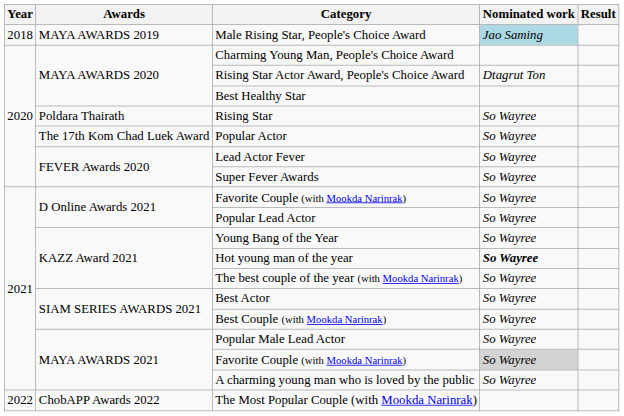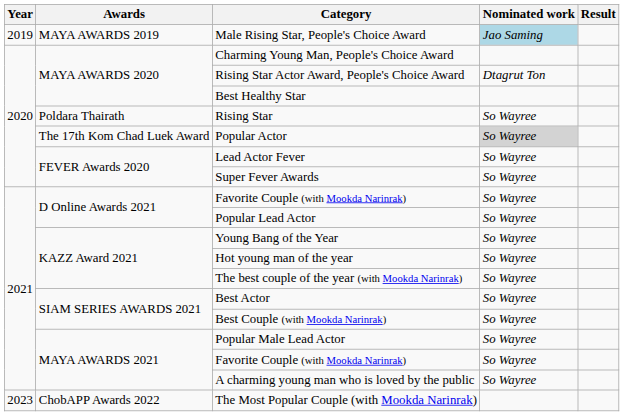 <table class="wikitable">
 <tr>
 <th>Year</th>
 <th>Awards</th>
 <th>Category</th>
 <th>Nominated work</th>
 <th>Result</th>
 </tr>
 <tr>
-<td>2018</td>
+<td>2019</td>
 <td>MAYA AWARDS 2019</td>
 <td>Male Rising Star, People's Choice Award</td>
 <td style="background: lightblue;"><em>Jao Saming</em></td>
 <td></td>
 </tr>
 <tr>
 <td rowspan="7">2020</td>
 <td rowspan="3">MAYA AWARDS 2020</td>
 <td>Charming Young Man, People's Choice Award</td>
 <td></td>
 <td></td>
 </tr>
 <tr>
 <td>Rising Star Actor Award, People's Choice Award</td>
 <td><em>Dtagrut Ton</em></td>
 <td></td>
 </tr>
 <tr>
 <td>Best Healthy Star</td>
 <td></td>
 <td></td>
 </tr>
 <tr>
 <td>Poldara Thairath </td>
 <td>Rising Star</td>
 <td><em>So Wayree</em></td>
 <td></td>
 </tr>
 <tr>
 <td>The 17th Kom Chad Luek Award</td>
 <td>Popular Actor</td>
-<td><em>So Wayree</em></td>
+<td style="background: lightgrey;"><em>So Wayree</em></td>
 <td></td>
 </tr>
 <tr>
 <td rowspan="2">FEVER Awards 2020</td>
 <td>Lead Actor Fever</td>
 <td><em>So Wayree</em></td>
 <td></td>
 </tr>
 <tr>
 <td>Super Fever Awards</td>
 <td><em>So Wayree</em></td>
 <td></td>
 </tr>
 <tr>
 <td rowspan="10">2021</td>
 <td rowspan="2">D Online Awards 2021</td>
 <td>Favorite Couple <small>(with <a href='#'>Mookda Narinrak</a>)</small></td>
 <td><em>So Wayree</em></td>
 <td></td>
 </tr>
 <tr>
 <td>Popular Lead Actor</td>
 <td><em>So Wayree</em></td>
 <td></td>
 </tr>
 <tr>
 <td rowspan="3">KAZZ Award 2021</td>
 <td>Young Bang of the Year</td>
 <td><em>So Wayree</em></td>
 <td></td>
 </tr>
 <tr>
 <td>Hot young man of the year</td>
-<td><strong><em>So Wayree</em></strong></td>
+<td><em>So Wayree</em></td>
 <td></td>
 </tr>
 <tr>
 <td>The best couple of the year <small>(with <a href='#'>Mookda Narinrak</a>)</small></td>
 <td><em>So Wayree</em></td>
 <td></td>
 </tr>
 <tr>
 <td rowspan="2">SIAM SERIES AWARDS 2021</td>
 <td>Best Actor</td>
 <td><em>So Wayree</em></td>
 <td></td>
 </tr>
 <tr>
 <td>Best Couple <small>(with <a href='#'>Mookda Narinrak</a>)</small></td>
 <td><em>So Wayree</em></td>
 <td></td>
 </tr>
 <tr>
 <td rowspan="3">MAYA AWARDS 2021</td>
 <td>Popular Male Lead Actor</td>
 <td><em>So Wayree</em></td>
 <td></td>
 </tr>
 <tr>
 <td>Favorite Couple <small>(with <a href='#'>Mookda Narinrak</a>)</small></td>
-<td style="background: lightgrey;"><em>So Wayree</em></td>
+<td><em>So Wayree</em></td>
 <td></td>
 </tr>
 <tr>
 <td>A charming young man who is loved by the public</td>
 <td><em>So Wayree</em></td>
 <td></td>
 </tr>
 <tr>
-<td>2022</td>
+<td>2023</td>
 <td>ChobAPP Awards 2022</td>
 <td>The Most Popular Couple (with <a href='#'>Mookda Narinrak</a>)</td>
 <td></td>
 <td></td>
 </tr>
 </table>
